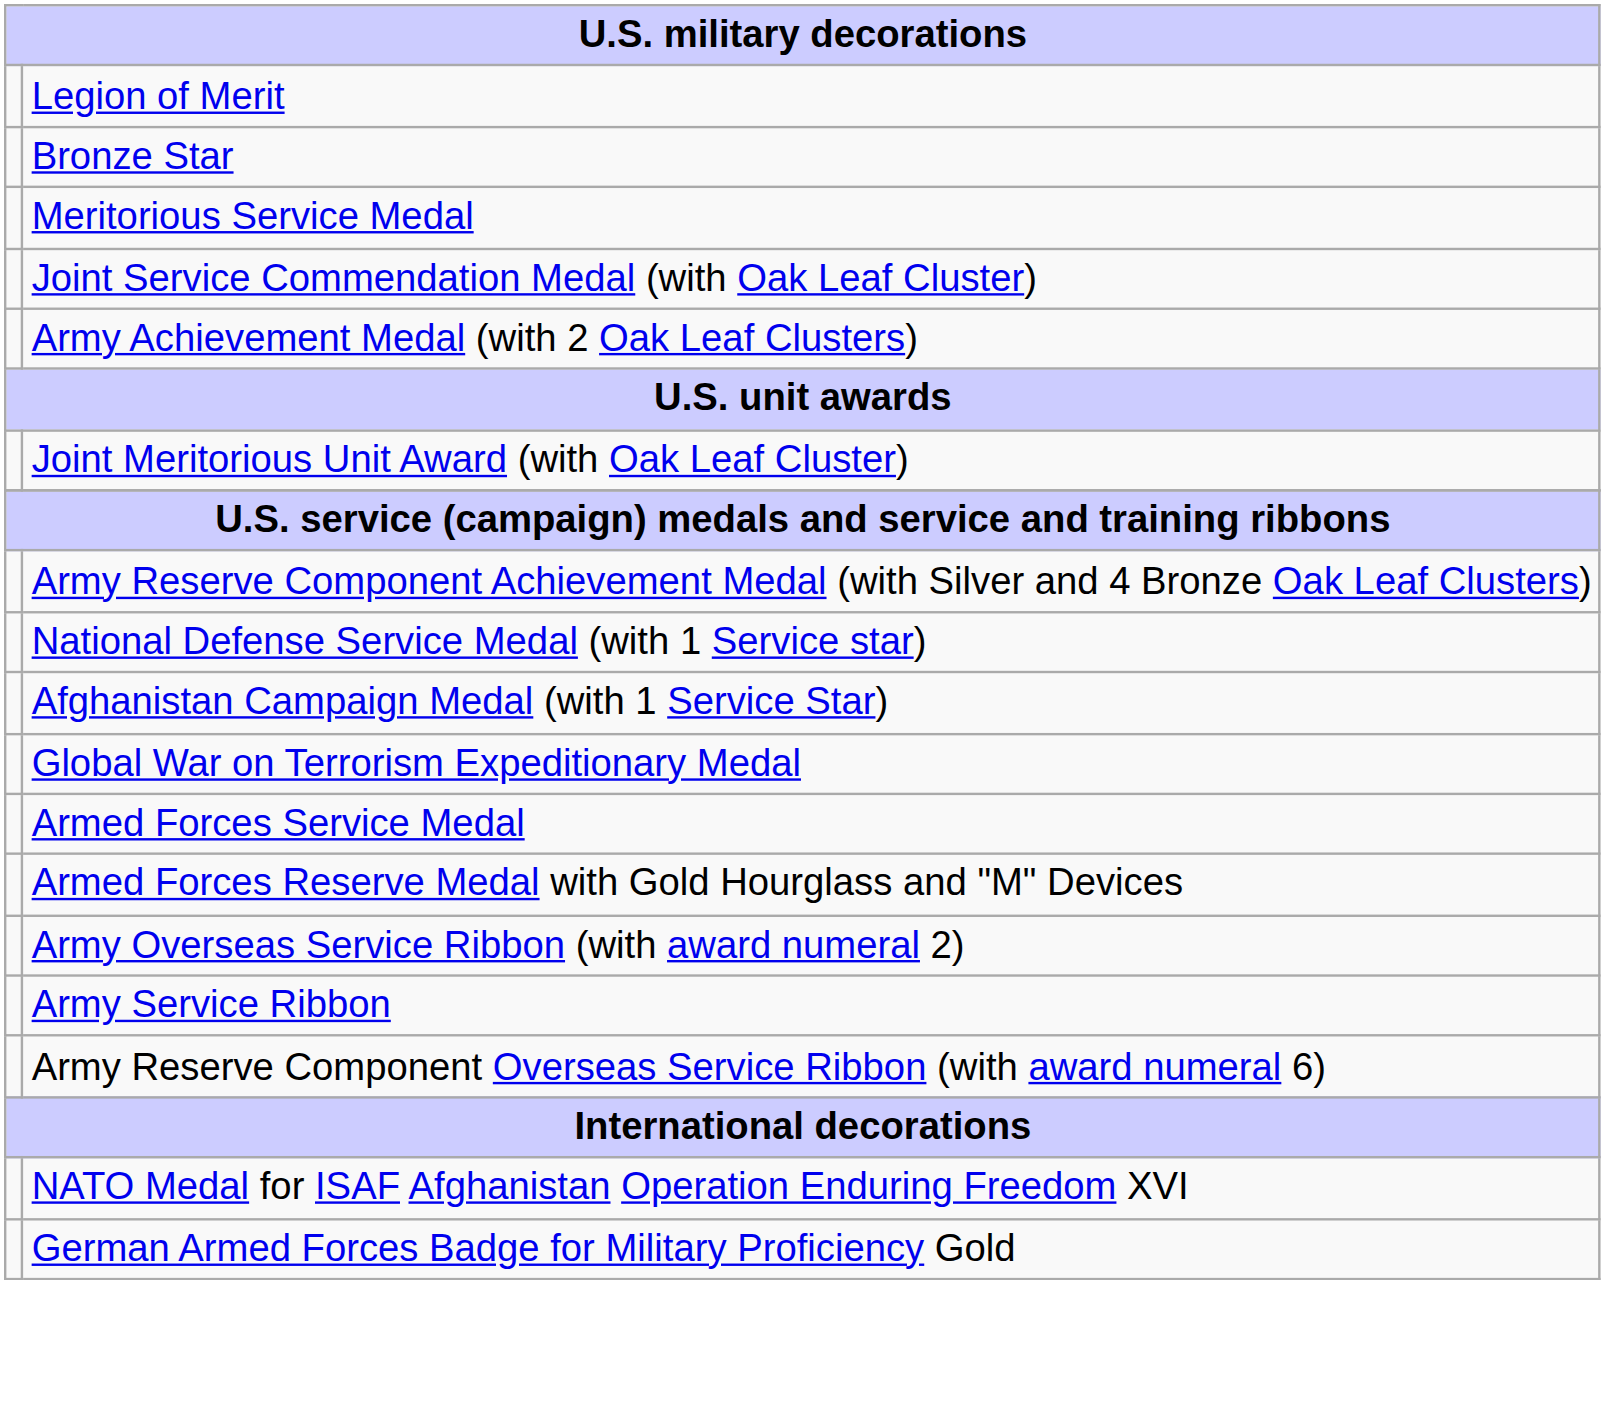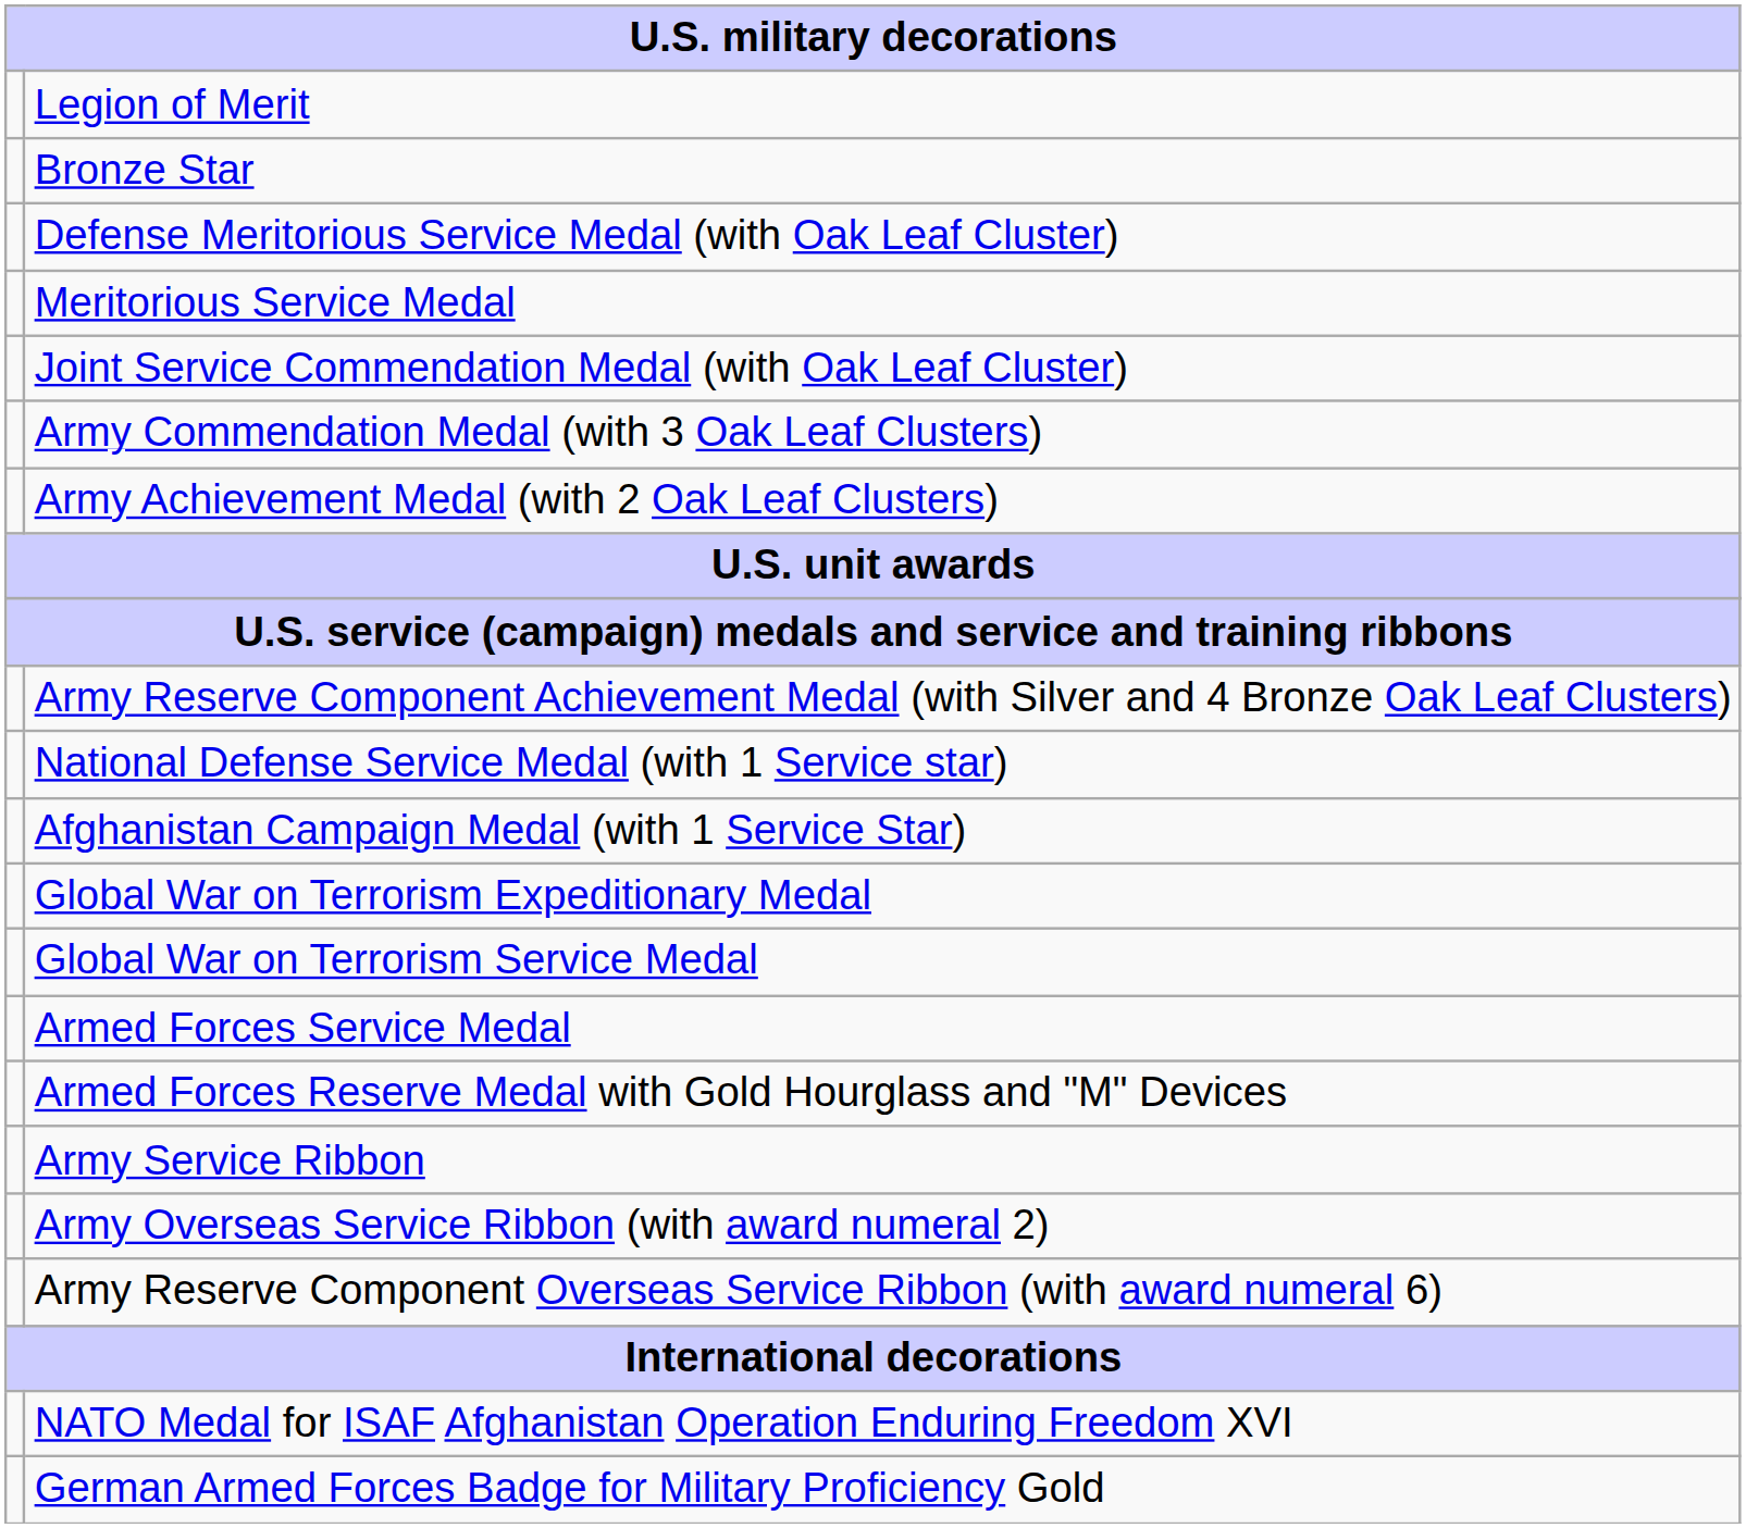 <table class="wikitable">
 <tr style="background:#ccf; text-align:center;">
 <td colspan=2><strong>U.S. military decorations</strong></td>
 </tr>
 <tr>
 <td></td>
 <td><a href='#'>Legion of Merit</a></td>
 </tr>
 <tr>
 <td></td>
 <td><a href='#'>Bronze Star</a></td>
 </tr>
 <tr>
 <td></td>
+<td><a href='#'>Defense Meritorious Service Medal</a> (with <a href='#'>Oak Leaf Cluster</a>)</td>
+</tr>
+<tr>
+<td></td>
 <td><a href='#'>Meritorious Service Medal</a></td>
 </tr>
 <tr>
 <td></td>
 <td><a href='#'>Joint Service Commendation Medal</a> (with <a href='#'>Oak Leaf Cluster</a>)</td>
 </tr>
 <tr>
 <td></td>
+<td><a href='#'>Army Commendation Medal</a> (with 3 <a href='#'>Oak Leaf Clusters</a>)</td>
+</tr>
+<tr>
+<td></td>
 <td><a href='#'>Army Achievement Medal</a> (with 2 <a href='#'>Oak Leaf Clusters</a>)</td>
 </tr>
 <tr style="background:#ccf; text-align:center;">
 <td colspan=2><strong>U.S. unit awards</strong></td>
-</tr>
-<tr>
-<td></td>
-<td><a href='#'>Joint Meritorious Unit Award</a> (with <a href='#'>Oak Leaf Cluster</a>)</td>
 </tr>
 <tr>
 </tr>
 <tr style="background:#ccf; text-align:center;">
 <td colspan=2><strong>U.S. service (campaign) medals and service and training ribbons</strong></td>
 </tr>
 <tr>
 <td></td>
 <td><a href='#'>Army Reserve Component Achievement Medal</a> (with Silver and 4 Bronze <a href='#'>Oak Leaf Clusters</a>)</td>
 </tr>
 <tr>
 <td></td>
 <td><a href='#'>National Defense Service Medal</a> (with 1 <a href='#'>Service star</a>)</td>
 </tr>
 <tr>
 <td></td>
 <td><a href='#'>Afghanistan Campaign Medal</a> (with 1 <a href='#'>Service Star</a>)</td>
 </tr>
 <tr>
 <td></td>
 <td><a href='#'>Global War on Terrorism Expeditionary Medal</a></td>
 </tr>
 <tr>
 <td></td>
+<td><a href='#'>Global War on Terrorism Service Medal</a></td>
+</tr>
+<tr>
+<td></td>
 <td><a href='#'>Armed Forces Service Medal</a></td>
 </tr>
 <tr>
 <td></td>
 <td><a href='#'>Armed Forces Reserve Medal</a> with Gold Hourglass and "M" Devices</td>
 </tr>
 <tr>
+<td></td>
+<td><a href='#'>Army Service Ribbon</a></td>
+</tr>
+<tr>
 <td><span></span></td>
 <td><a href='#'>Army Overseas Service Ribbon</a> (with <a href='#'>award numeral</a> 2)</td>
-</tr>
-<tr>
-<td></td>
-<td><a href='#'>Army Service Ribbon</a></td>
 </tr>
 <tr>
 <td><span></span></td>
 <td>Army Reserve Component <a href='#'>Overseas Service Ribbon</a> (with <a href='#'>award numeral</a> 6)</td>
 </tr>
 <tr style="background:#ccf; text-align:center;">
 <td colspan=2><strong>International decorations</strong></td>
 </tr>
 <tr>
 <td></td>
 <td><a href='#'>NATO Medal</a> for <a href='#'>ISAF</a> <a href='#'>Afghanistan</a> <a href='#'>Operation Enduring Freedom</a> XVI</td>
 </tr>
 <tr>
 <td align=center></td>
 <td><a href='#'>German Armed Forces Badge for Military Proficiency</a> Gold</td>
 </tr>
 </table>
